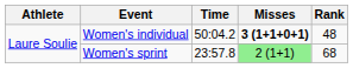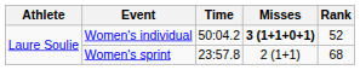 <table class="wikitable" style="font-size:90%">
 <tr>
 <th>Athlete</th>
 <th>Event</th>
 <th>Time</th>
 <th>Misses</th>
 <th>Rank</th>
 </tr>
 <tr align=center>
 <td align=left rowspan=2><a href='#'>Laure Soulie</a></td>
 <td align=left><a href='#'>Women's individual</a></td>
 <td>50:04.2</td>
 <td><strong>3 (1+1+0+1)</strong></td>
-<td>48</td>
+<td>52</td>
 </tr>
 <tr align=center>
 <td align=left><a href='#'>Women's sprint</a></td>
 <td>23:57.8</td>
-<td style="background: lightgreen;">2 (1+1)</td>
+<td>2 (1+1)</td>
 <td>68</td>
 </tr>
 </table>
